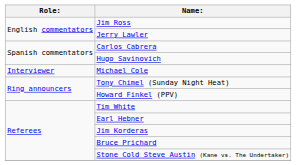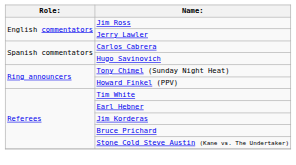 <table class=wikitable style="font-size:90%; margin: 0.5em 0 0.5em 1em; float: right; clear: right;">
 <tr>
 <th>Role:</th>
 <th>Name:</th>
 </tr>
 <tr>
 <td rowspan="2">English <a href='#'>commentators</a></td>
 <td><a href='#'>Jim Ross</a></td>
 </tr>
 <tr>
 <td><a href='#'>Jerry Lawler</a></td>
 </tr>
 <tr>
 <td rowspan="2">Spanish commentators</td>
 <td><a href='#'>Carlos Cabrera</a></td>
 </tr>
 <tr>
 <td><a href='#'>Hugo Savinovich</a></td>
-</tr>
-<tr>
-<td><a href='#'>Interviewer</a></td>
-<td><a href='#'>Michael Cole</a></td>
 </tr>
 <tr>
 <td rowspan="2"><a href='#'>Ring announcers</a></td>
 <td><a href='#'>Tony Chimel</a> (Sunday Night Heat)</td>
 </tr>
 <tr>
 <td><a href='#'>Howard Finkel</a> (PPV)</td>
 </tr>
 <tr>
 <td rowspan="5"><a href='#'>Referees</a></td>
 <td><a href='#'>Tim White</a></td>
 </tr>
 <tr>
 <td><a href='#'>Earl Hebner</a></td>
 </tr>
 <tr>
 <td><a href='#'>Jim Korderas</a></td>
 </tr>
 <tr>
 <td><a href='#'>Bruce Prichard</a></td>
 </tr>
 <tr>
 <td><a href='#'>Stone Cold Steve Austin</a> <small>(Kane vs. The Undertaker)</small></td>
 </tr>
 <tr>
 </tr>
 </table>
